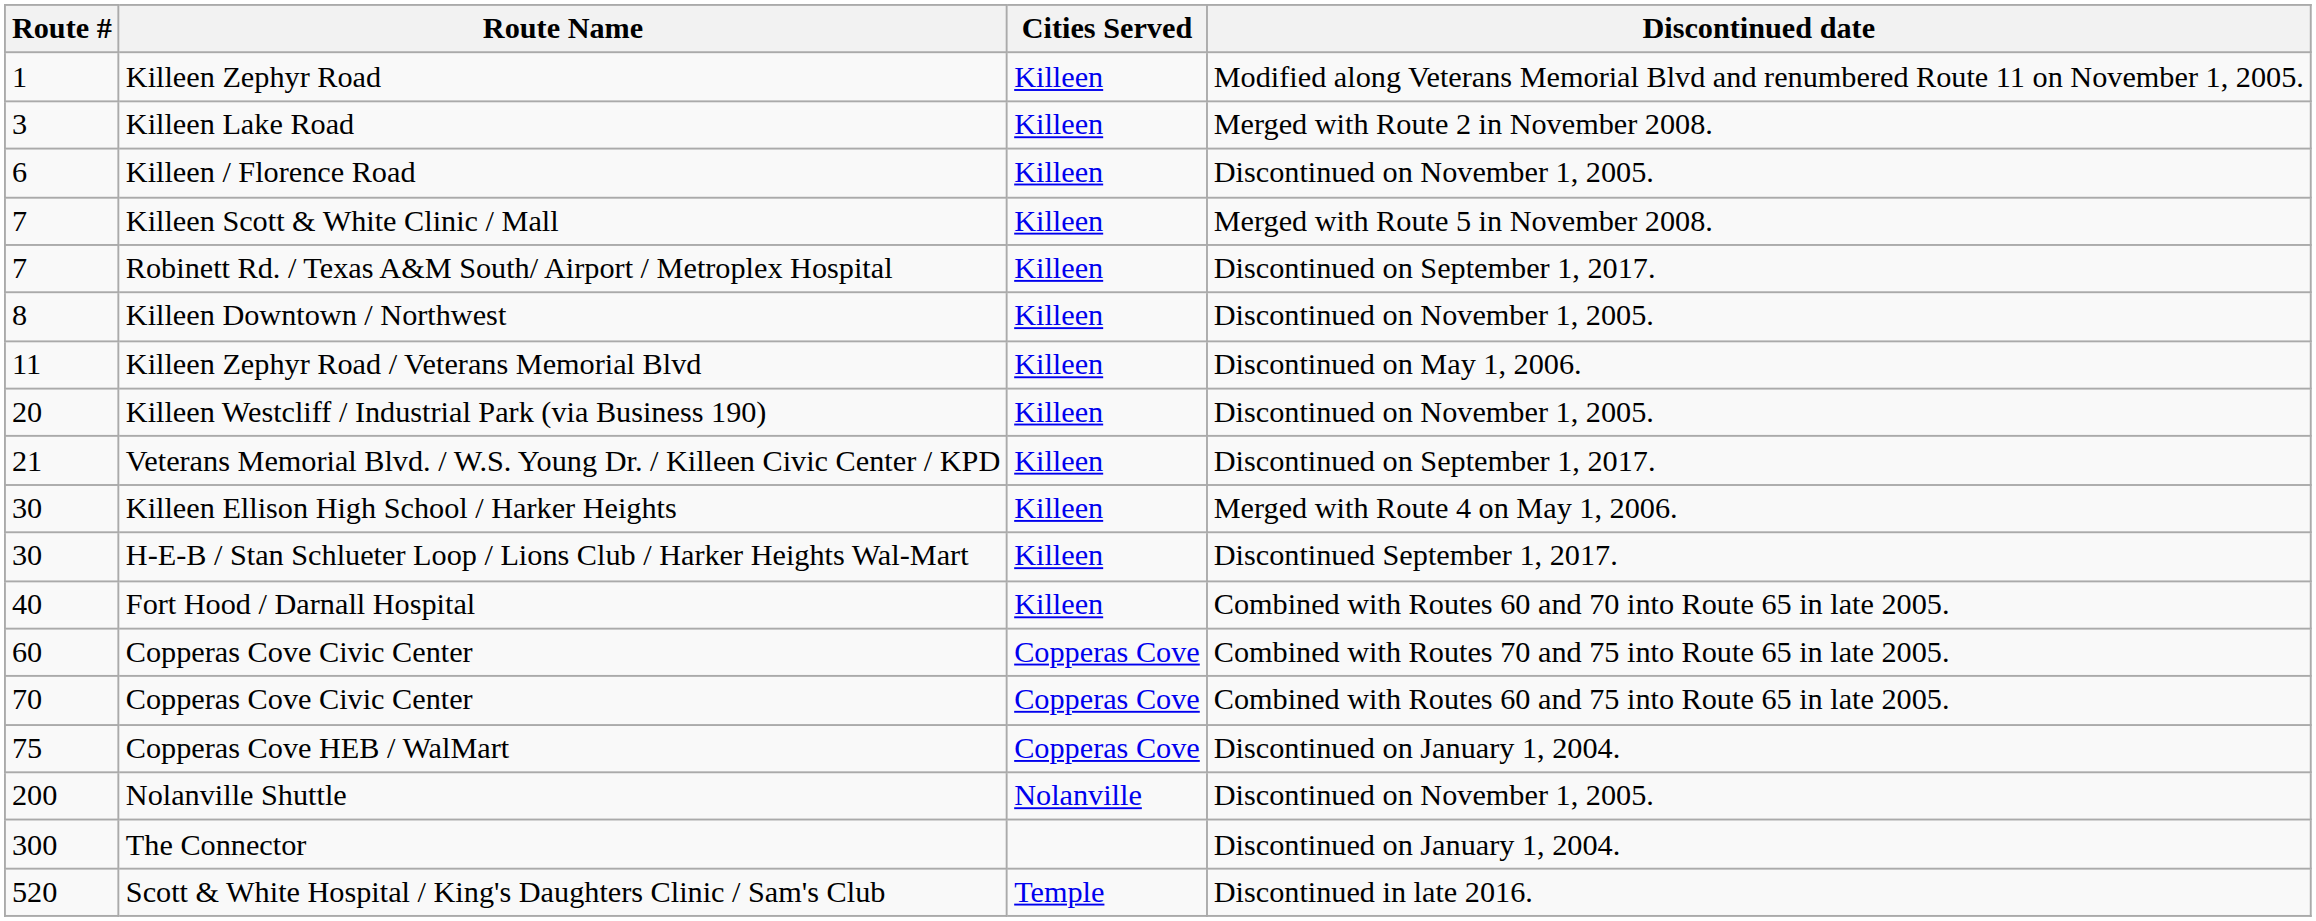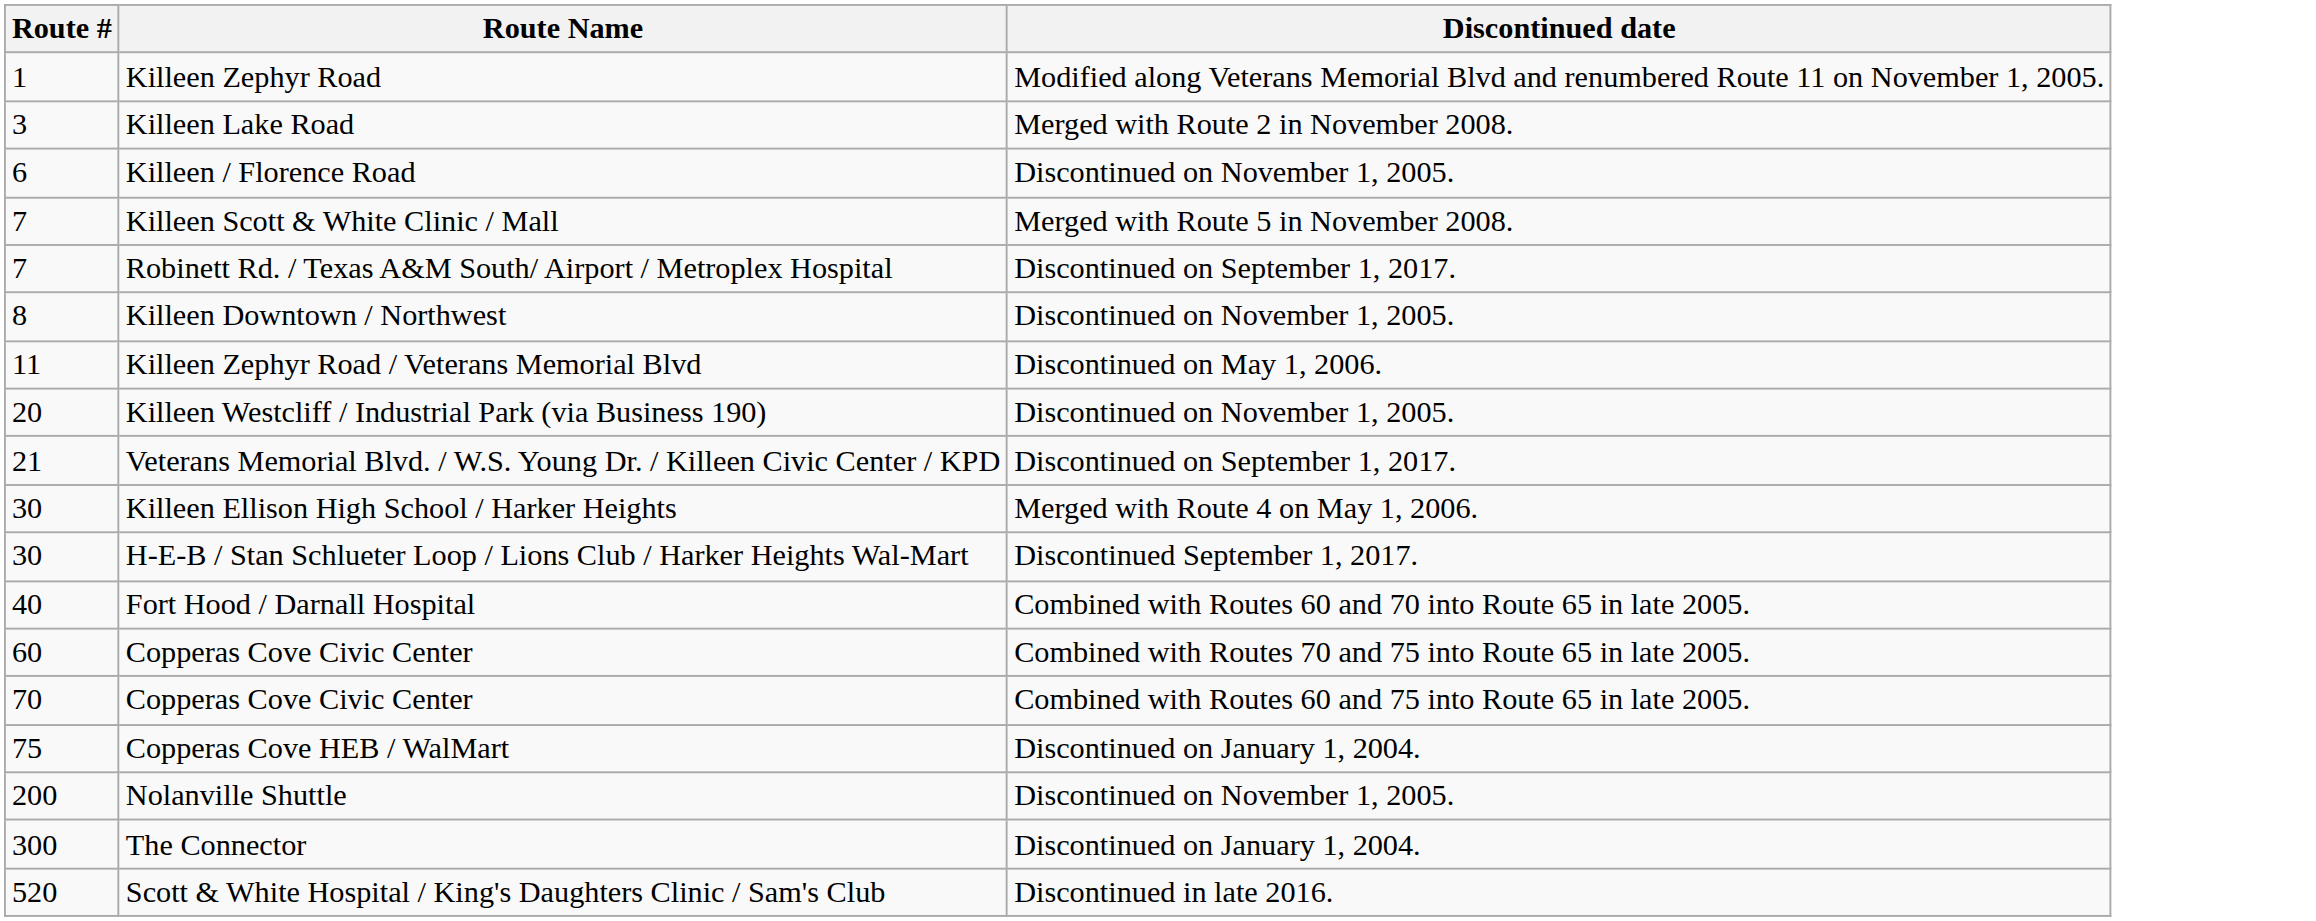 <table class="sortable wikitable">
 <tr>
 <th>Route #</th>
 <th>Route Name</th>
-<th>Cities Served</th>
 <th>Discontinued date</th>
 </tr>
 <tr>
 <td>1</td>
 <td>Killeen Zephyr Road</td>
-<td><a href='#'>Killeen</a></td>
 <td>Modified along Veterans Memorial Blvd and renumbered Route 11 on November 1, 2005.</td>
 </tr>
 <tr>
 <td>3</td>
 <td>Killeen Lake Road</td>
-<td><a href='#'>Killeen</a></td>
 <td>Merged with Route 2 in November 2008.</td>
 </tr>
 <tr>
 <td>6</td>
 <td>Killeen / Florence Road</td>
-<td><a href='#'>Killeen</a></td>
 <td>Discontinued on November 1, 2005.</td>
 </tr>
 <tr>
 <td>7</td>
 <td>Killeen Scott & White Clinic / Mall</td>
-<td><a href='#'>Killeen</a></td>
 <td>Merged with Route 5 in November 2008.</td>
 </tr>
 <tr>
 <td>7</td>
 <td>Robinett Rd. / Texas A&M South/ Airport / Metroplex Hospital</td>
-<td><a href='#'>Killeen</a></td>
 <td>Discontinued on September 1, 2017.</td>
 </tr>
 <tr>
 <td>8</td>
 <td>Killeen Downtown / Northwest</td>
-<td><a href='#'>Killeen</a></td>
 <td>Discontinued on November 1, 2005.</td>
 </tr>
 <tr>
 <td>11</td>
 <td>Killeen Zephyr Road / Veterans Memorial Blvd</td>
-<td><a href='#'>Killeen</a></td>
 <td>Discontinued on May 1, 2006.</td>
 </tr>
 <tr>
 <td>20</td>
 <td>Killeen Westcliff / Industrial Park (via Business 190)</td>
-<td><a href='#'>Killeen</a></td>
 <td>Discontinued on November 1, 2005.</td>
 </tr>
 <tr>
 <td>21</td>
 <td>Veterans Memorial Blvd. / W.S. Young Dr. / Killeen Civic Center / KPD</td>
-<td><a href='#'>Killeen</a></td>
 <td>Discontinued on September 1, 2017.</td>
 </tr>
 <tr>
 <td>30</td>
 <td>Killeen Ellison High School / Harker Heights</td>
-<td><a href='#'>Killeen</a></td>
 <td>Merged with Route 4 on May 1, 2006.</td>
 </tr>
 <tr>
 <td>30</td>
 <td>H-E-B / Stan Schlueter Loop / Lions Club / Harker Heights Wal-Mart</td>
-<td><a href='#'>Killeen</a></td>
 <td>Discontinued September 1, 2017.</td>
 </tr>
 <tr>
 <td>40</td>
 <td>Fort Hood / Darnall Hospital</td>
-<td><a href='#'>Killeen</a></td>
 <td>Combined with Routes 60 and 70 into Route 65 in late 2005.</td>
 </tr>
 <tr>
 <td>60</td>
 <td>Copperas Cove Civic Center</td>
-<td><a href='#'>Copperas Cove</a></td>
 <td>Combined with Routes 70 and 75 into Route 65 in late 2005.</td>
 </tr>
 <tr>
 <td>70</td>
 <td>Copperas Cove Civic Center</td>
-<td><a href='#'>Copperas Cove</a></td>
 <td>Combined with Routes 60 and 75 into Route 65 in late 2005.</td>
 </tr>
 <tr>
 <td>75</td>
 <td>Copperas Cove HEB / WalMart</td>
-<td><a href='#'>Copperas Cove</a></td>
 <td>Discontinued on January 1, 2004.</td>
 </tr>
 <tr>
 <td>200</td>
 <td>Nolanville Shuttle</td>
-<td><a href='#'>Nolanville</a></td>
 <td>Discontinued on November 1, 2005.</td>
 </tr>
 <tr>
 <td>300</td>
 <td>The Connector</td>
-<td></td>
 <td>Discontinued on January 1, 2004.</td>
 </tr>
 <tr>
 <td>520</td>
 <td>Scott & White Hospital / King's Daughters Clinic / Sam's Club</td>
-<td><a href='#'>Temple</a></td>
 <td>Discontinued in late 2016.</td>
 </tr>
 </table>
